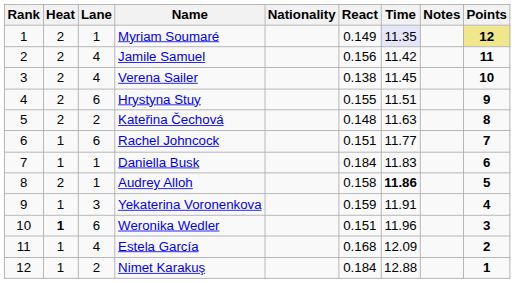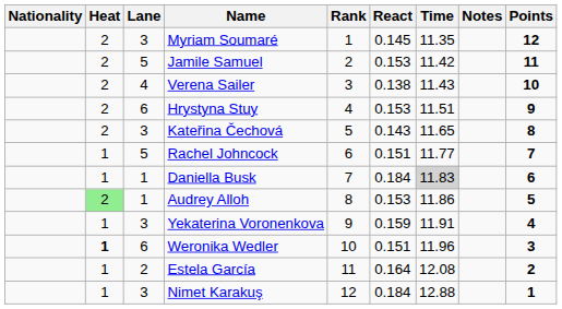 <table class="wikitable sortable" style="text-align:center">
 <tr>
-<th>Rank</th>
+<th>Nationality</th>
 <th>Heat</th>
 <th>Lane</th>
 <th>Name</th>
-<th>Nationality</th>
+<th>Rank</th>
 <th>React</th>
 <th>Time</th>
 <th>Notes</th>
 <th>Points</th>
 </tr>
 <tr>
+<td align=left></td>
+<td>2</td>
+<td>3</td>
+<td align=left><a href='#'>Myriam Soumaré</a></td>
 <td>1</td>
-<td>2</td>
-<td>1</td>
-<td align=left><a href='#'>Myriam Soumaré</a></td>
-<td align=left></td>
-<td>0.149</td>
-<td style="background: lavender;">11.35</td>
+<td>0.145</td>
+<td>11.35</td>
 <td></td>
-<td style="background: khaki;"><strong>12</strong></td>
+<td><strong>12</strong></td>
 </tr>
 <tr>
+<td align=left></td>
 <td>2</td>
+<td>5</td>
+<td align=left><a href='#'>Jamile Samuel</a></td>
 <td>2</td>
-<td>4</td>
-<td align=left><a href='#'>Jamile Samuel</a></td>
-<td align=left></td>
-<td>0.156</td>
+<td>0.153</td>
 <td>11.42</td>
 <td></td>
 <td><strong>11</strong></td>
 </tr>
 <tr>
-<td>3</td>
+<td align=left></td>
 <td>2</td>
 <td>4</td>
 <td align=left><a href='#'>Verena Sailer</a></td>
-<td align=left></td>
+<td>3</td>
 <td>0.138</td>
-<td>11.45</td>
+<td>11.43</td>
 <td></td>
 <td><strong>10</strong></td>
 </tr>
 <tr>
-<td>4</td>
+<td align=left></td>
 <td>2</td>
 <td>6</td>
 <td align=left><a href='#'>Hrystyna Stuy</a></td>
-<td align=left></td>
-<td>0.155</td>
+<td>4</td>
+<td>0.153</td>
 <td>11.51</td>
 <td></td>
 <td><strong>9</strong></td>
 </tr>
 <tr>
+<td align=left></td>
+<td>2</td>
+<td>3</td>
+<td align=left><a href='#'>Kateřina Čechová</a></td>
 <td>5</td>
-<td>2</td>
-<td>2</td>
-<td align=left><a href='#'>Kateřina Čechová</a></td>
-<td align=left></td>
-<td>0.148</td>
-<td>11.63</td>
+<td>0.143</td>
+<td>11.65</td>
 <td></td>
 <td><strong>8</strong></td>
 </tr>
 <tr>
+<td align=left></td>
+<td>1</td>
+<td>5</td>
+<td align=left><a href='#'>Rachel Johncock</a></td>
 <td>6</td>
-<td>1</td>
-<td>6</td>
-<td align=left><a href='#'>Rachel Johncock</a></td>
-<td align=left></td>
 <td>0.151</td>
 <td>11.77</td>
 <td></td>
 <td><strong>7</strong></td>
 </tr>
 <tr>
-<td>7</td>
+<td align=left></td>
 <td>1</td>
 <td>1</td>
 <td align=left><a href='#'>Daniella Busk</a></td>
-<td align=left></td>
+<td>7</td>
 <td>0.184</td>
-<td>11.83</td>
+<td style="background: lightgrey;">11.83</td>
 <td></td>
 <td><strong>6</strong></td>
 </tr>
 <tr>
-<td>8</td>
-<td>2</td>
+<td align=left></td>
+<td style="background: lightgreen;">2</td>
 <td>1</td>
 <td align=left><a href='#'>Audrey Alloh</a></td>
-<td align=left></td>
-<td>0.158</td>
-<td><strong>11.86</strong></td>
+<td>8</td>
+<td>0.153</td>
+<td>11.86</td>
 <td></td>
 <td><strong>5</strong></td>
 </tr>
 <tr>
-<td>9</td>
+<td align=left></td>
 <td>1</td>
 <td>3</td>
 <td align=left><a href='#'>Yekaterina Voronenkova</a></td>
-<td align=left></td>
+<td>9</td>
 <td>0.159</td>
 <td>11.91</td>
 <td></td>
 <td><strong>4</strong></td>
 </tr>
 <tr>
-<td>10</td>
+<td align=left></td>
 <td><strong>1</strong></td>
 <td>6</td>
 <td align=left><a href='#'>Weronika Wedler</a></td>
-<td align=left></td>
+<td>10</td>
 <td>0.151</td>
 <td>11.96</td>
 <td></td>
 <td><strong>3</strong></td>
 </tr>
 <tr>
+<td align=left></td>
+<td>1</td>
+<td>2</td>
+<td align=left><a href='#'>Estela García</a></td>
 <td>11</td>
-<td>1</td>
-<td>4</td>
-<td align=left><a href='#'>Estela García</a></td>
-<td align=left></td>
-<td>0.168</td>
-<td>12.09</td>
+<td>0.164</td>
+<td>12.08</td>
 <td></td>
 <td><strong>2</strong></td>
 </tr>
 <tr>
+<td align=left></td>
+<td>1</td>
+<td>3</td>
+<td align=left><a href='#'>Nimet Karakuş</a></td>
 <td>12</td>
-<td>1</td>
-<td>2</td>
-<td align=left><a href='#'>Nimet Karakuş</a></td>
-<td align=left></td>
 <td>0.184</td>
 <td>12.88</td>
 <td></td>
 <td><strong>1</strong></td>
 </tr>
 </table>
